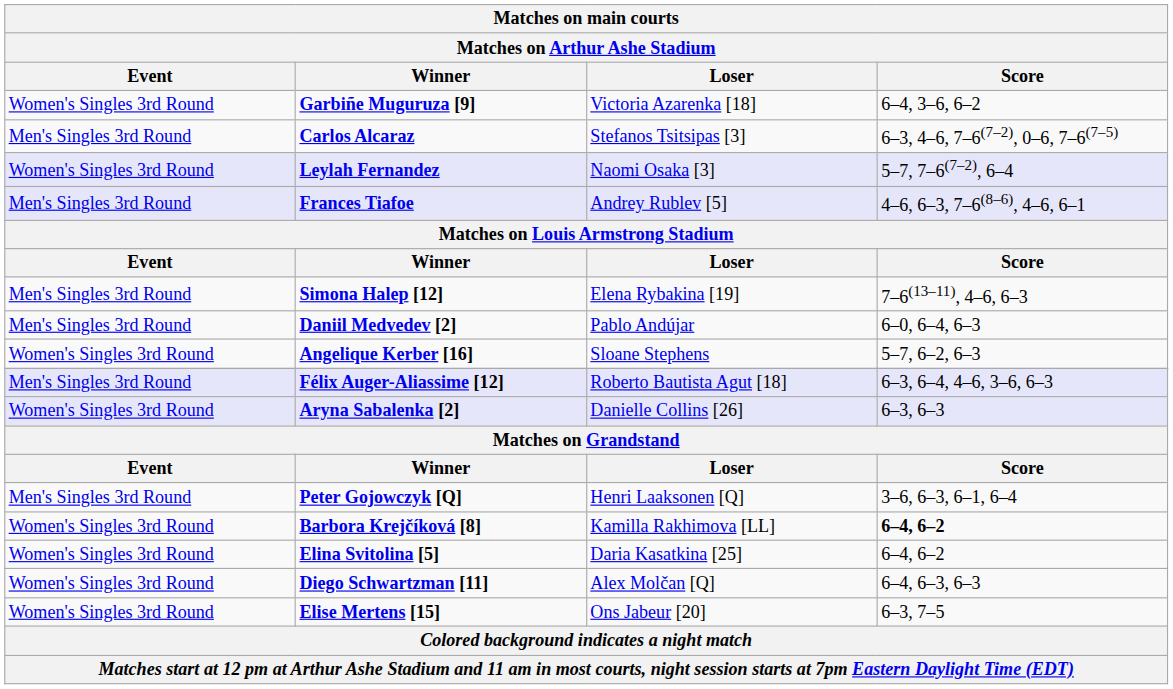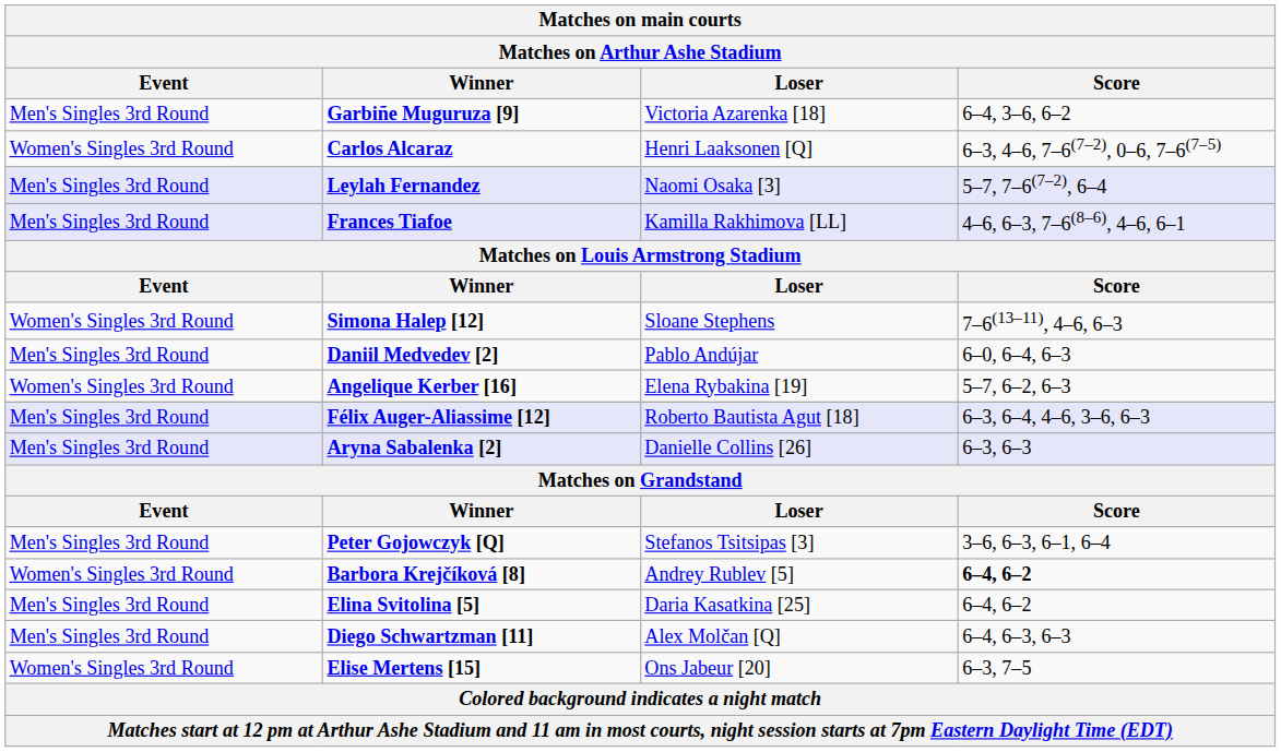 <table class="wikitable" style="margin:auto;">
 <tr>
 <th colspan="4" style="white-space:nowrap;">Matches on main courts</th>
 </tr>
 <tr>
 <th colspan="4"><strong>Matches on <a href='#'>Arthur Ashe Stadium</a></strong></th>
 </tr>
 <tr>
 <th width="250">Event</th>
 <th width="250">Winner</th>
 <th width="250">Loser</th>
 <th width="250">Score</th>
 </tr>
 <tr>
-<td><a href='#'>Women's Singles 3rd Round</a></td>
+<td><a href='#'>Men's Singles 3rd Round</a></td>
 <td><strong> <a href='#'>Garbiñe Muguruza</a> [9]</strong></td>
 <td> <a href='#'>Victoria Azarenka</a> [18]</td>
 <td>6–4, 3–6, 6–2</td>
 </tr>
 <tr>
-<td><a href='#'>Men's Singles 3rd Round</a></td>
+<td><a href='#'>Women's Singles 3rd Round</a></td>
 <td><strong> <a href='#'>Carlos Alcaraz</a></strong></td>
-<td> <a href='#'>Stefanos Tsitsipas</a> [3]</td>
+<td> <a href='#'>Henri Laaksonen</a> [Q]</td>
 <td>6–3, 4–6, 7–6<sup>(7–2)</sup>, 0–6, 7–6<sup>(7–5)</sup></td>
 </tr>
 <tr bgcolor="lavender">
-<td><a href='#'>Women's Singles 3rd Round</a></td>
+<td><a href='#'>Men's Singles 3rd Round</a></td>
 <td><strong> <a href='#'>Leylah Fernandez</a></strong></td>
 <td> <a href='#'>Naomi Osaka</a> [3]</td>
 <td>5–7, 7–6<sup>(7–2)</sup>, 6–4</td>
 </tr>
 <tr bgcolor="lavender">
 <td><a href='#'>Men's Singles 3rd Round</a></td>
 <td><strong> <a href='#'>Frances Tiafoe</a></strong></td>
-<td> <a href='#'>Andrey Rublev</a> [5]</td>
+<td> <a href='#'>Kamilla Rakhimova</a> [LL]</td>
 <td>4–6, 6–3, 7–6<sup>(8–6)</sup>, 4–6, 6–1</td>
 </tr>
 <tr>
 <th colspan="4"><strong>Matches on <a href='#'>Louis Armstrong Stadium</a></strong></th>
 </tr>
 <tr>
 <th width="250">Event</th>
 <th width="250">Winner</th>
 <th width="250">Loser</th>
 <th width="250">Score</th>
 </tr>
 <tr>
-<td><a href='#'>Men's Singles 3rd Round</a></td>
+<td><a href='#'>Women's Singles 3rd Round</a></td>
 <td><strong> <a href='#'>Simona Halep</a> [12]</strong></td>
-<td> <a href='#'>Elena Rybakina</a> [19]</td>
+<td> <a href='#'>Sloane Stephens</a></td>
 <td>7–6<sup>(13–11)</sup>, 4–6, 6–3</td>
 </tr>
 <tr>
 <td><a href='#'>Men's Singles 3rd Round</a></td>
 <td><strong> <a href='#'>Daniil Medvedev</a> [2]</strong></td>
 <td> <a href='#'>Pablo Andújar</a></td>
 <td>6–0, 6–4, 6–3</td>
 </tr>
 <tr>
 <td><a href='#'>Women's Singles 3rd Round</a></td>
 <td><strong> <a href='#'>Angelique Kerber</a> [16]</strong></td>
-<td> <a href='#'>Sloane Stephens</a></td>
+<td> <a href='#'>Elena Rybakina</a> [19]</td>
 <td>5–7, 6–2, 6–3</td>
 </tr>
 <tr>
 </tr>
 <tr bgcolor="lavender">
 <td><a href='#'>Men's Singles 3rd Round</a></td>
 <td><strong> <a href='#'>Félix Auger-Aliassime</a> [12]</strong></td>
 <td> <a href='#'>Roberto Bautista Agut</a> [18]</td>
 <td>6–3, 6–4, 4–6, 3–6, 6–3</td>
 </tr>
 <tr bgcolor="lavender">
-<td><a href='#'>Women's Singles 3rd Round</a></td>
+<td><a href='#'>Men's Singles 3rd Round</a></td>
 <td><strong> <a href='#'>Aryna Sabalenka</a> [2]</strong></td>
 <td> <a href='#'>Danielle Collins</a> [26]</td>
 <td>6–3, 6–3</td>
 </tr>
 <tr>
 <th colspan="4"><strong>Matches on <a href='#'>Grandstand</a></strong></th>
 </tr>
 <tr>
 <th width="250">Event</th>
 <th width="250">Winner</th>
 <th width="250">Loser</th>
 <th width="250">Score</th>
 </tr>
 <tr>
 <td><a href='#'>Men's Singles 3rd Round</a></td>
 <td><strong> <a href='#'>Peter Gojowczyk</a> [Q]</strong></td>
-<td> <a href='#'>Henri Laaksonen</a> [Q]</td>
+<td> <a href='#'>Stefanos Tsitsipas</a> [3]</td>
 <td>3–6, 6–3, 6–1, 6–4</td>
 </tr>
 <tr>
 <td><a href='#'>Women's Singles 3rd Round</a></td>
 <td><strong> <a href='#'>Barbora Krejčíková</a> [8]</strong></td>
-<td> <a href='#'>Kamilla Rakhimova</a> [LL]</td>
+<td> <a href='#'>Andrey Rublev</a> [5]</td>
 <td><strong>6–4, 6–2</strong></td>
 </tr>
 <tr>
-<td><a href='#'>Women's Singles 3rd Round</a></td>
+<td><a href='#'>Men's Singles 3rd Round</a></td>
 <td><strong> <a href='#'>Elina Svitolina</a> [5]</strong></td>
 <td> <a href='#'>Daria Kasatkina</a> [25]</td>
 <td>6–4, 6–2</td>
 </tr>
 <tr>
-<td><a href='#'>Women's Singles 3rd Round</a></td>
+<td><a href='#'>Men's Singles 3rd Round</a></td>
 <td><strong> <a href='#'>Diego Schwartzman</a> [11]</strong></td>
 <td> <a href='#'>Alex Molčan</a> [Q]</td>
 <td>6–4, 6–3, 6–3</td>
 </tr>
 <tr>
 <td><a href='#'>Women's Singles 3rd Round</a></td>
 <td><strong> <a href='#'>Elise Mertens</a> [15]</strong></td>
 <td> <a href='#'>Ons Jabeur</a> [20]</td>
 <td>6–3, 7–5</td>
 </tr>
 <tr>
 <th colspan="4"><em>Colored background indicates a night match</em></th>
 </tr>
 <tr>
 <th colspan="4"><em>Matches start at 12 pm at Arthur Ashe Stadium and 11 am in most courts, night session starts at 7pm <a href='#'>Eastern Daylight Time (EDT)</a></em></th>
 </tr>
 </table>
